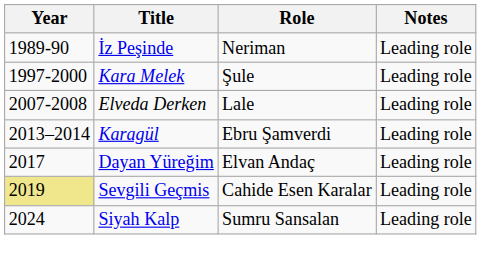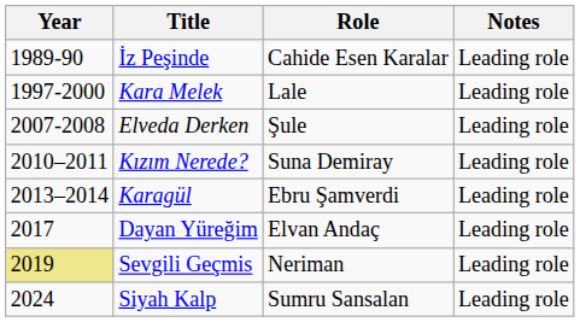 <table class="wikitable sortable">
 <tr>
 <th>Year</th>
 <th>Title</th>
 <th>Role</th>
 <th class="unsortable">Notes</th>
 </tr>
 <tr>
 <td>1989-90</td>
 <td><a href='#'>İz Peşinde</a></td>
-<td>Neriman</td>
+<td>Cahide Esen Karalar</td>
 <td>Leading role</td>
 </tr>
 <tr>
 <td>1997-2000</td>
 <td><em><a href='#'>Kara Melek</a></em></td>
-<td>Şule</td>
+<td>Lale</td>
 <td>Leading role</td>
 </tr>
 <tr>
 <td>2007-2008</td>
 <td><em>Elveda Derken</em></td>
-<td>Lale</td>
+<td>Şule</td>
+<td>Leading role</td>
+</tr>
+<tr>
+<td>2010–2011</td>
+<td><em><a href='#'>Kızım Nerede?</a></em></td>
+<td>Suna Demiray</td>
 <td>Leading role</td>
 </tr>
 <tr>
 <td>2013–2014</td>
 <td><em><a href='#'>Karagül</a></em></td>
 <td>Ebru Şamverdi</td>
 <td>Leading role</td>
 </tr>
 <tr>
 <td>2017</td>
 <td><a href='#'>Dayan Yüreğim</a></td>
 <td>Elvan Andaç</td>
 <td>Leading role</td>
 </tr>
 <tr>
 <td style="background: khaki;">2019</td>
 <td><a href='#'>Sevgili Geçmis</a></td>
-<td>Cahide Esen Karalar</td>
+<td>Neriman</td>
 <td>Leading role</td>
 </tr>
 <tr>
 <td>2024</td>
 <td><a href='#'>Siyah Kalp</a></td>
 <td>Sumru Sansalan</td>
 <td>Leading role</td>
 </tr>
 </table>
